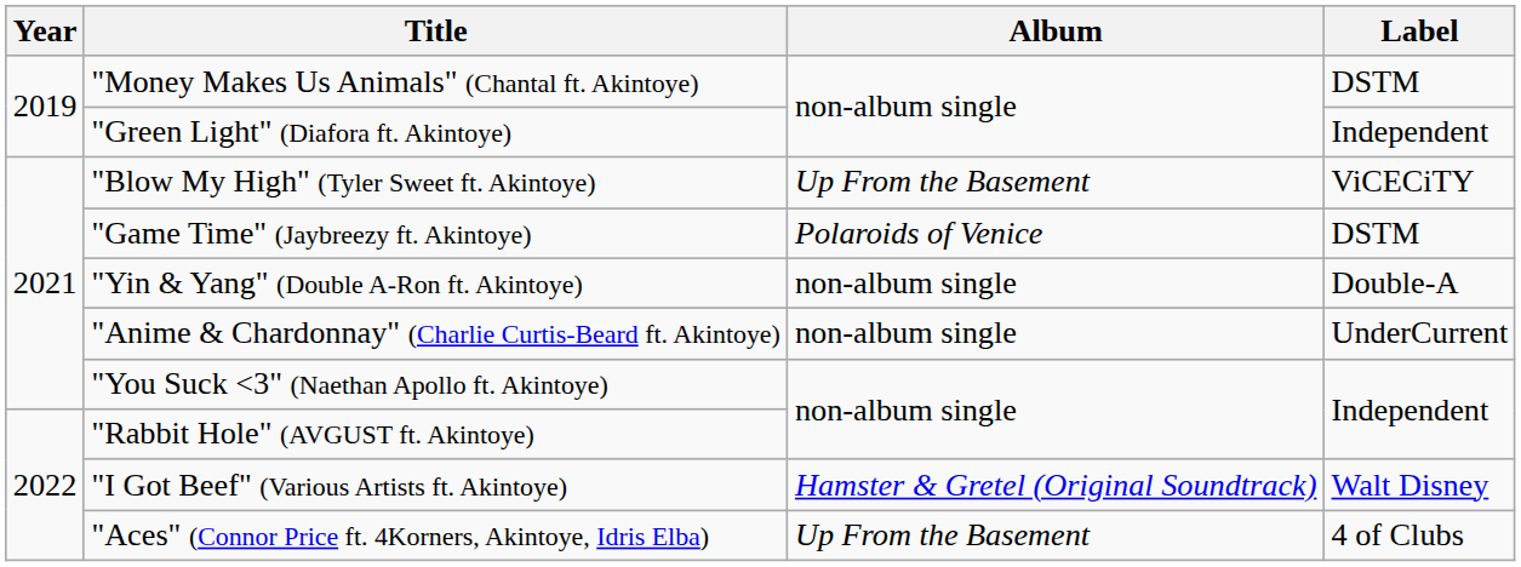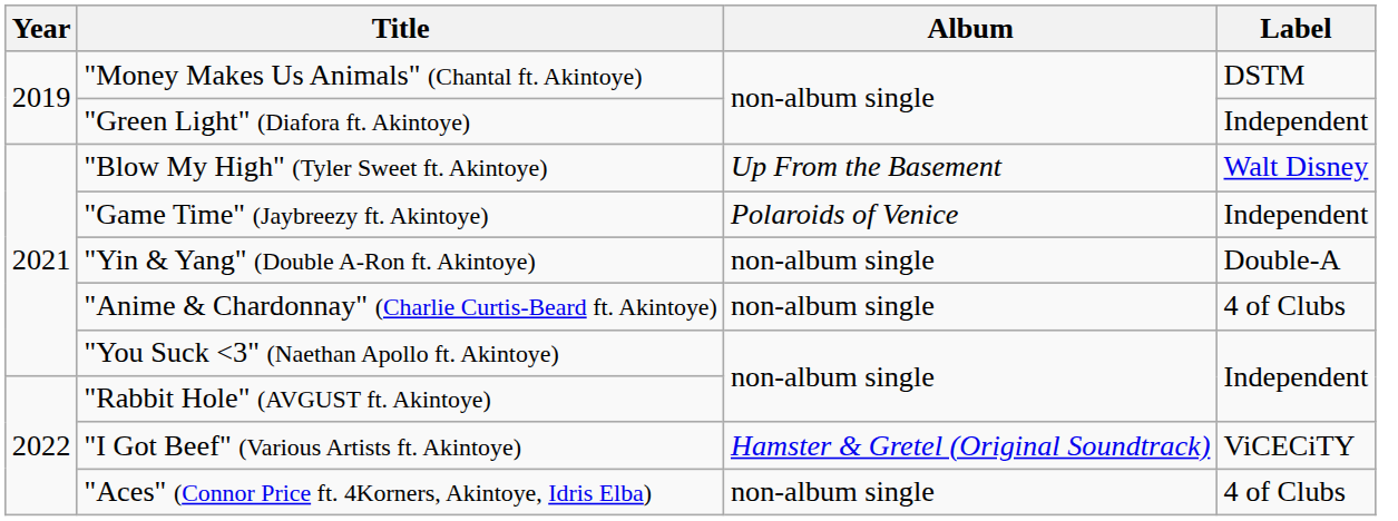 <table class="wikitable">
 <tr>
 <th>Year</th>
 <th>Title</th>
 <th>Album</th>
 <th>Label</th>
 </tr>
 <tr>
 <td rowspan="2">2019</td>
 <td>"Money Makes Us Animals" <small>(Chantal ft. Akintoye)</small></td>
 <td rowspan="2">non-album single</td>
 <td>DSTM</td>
 </tr>
 <tr>
 <td>"Green Light" <small>(Diafora ft. Akintoye)</small></td>
 <td>Independent</td>
 </tr>
 <tr>
 <td rowspan="5">2021</td>
 <td>"Blow My High" <small>(Tyler Sweet ft. Akintoye)</small></td>
 <td><em>Up From the Basement</em></td>
-<td>ViCECiTY</td>
+<td><a href='#'>Walt Disney</a></td>
 </tr>
 <tr>
 <td>"Game Time" <small>(Jaybreezy ft. Akintoye)</small></td>
 <td><em>Polaroids of Venice</em></td>
-<td>DSTM</td>
+<td>Independent</td>
 </tr>
 <tr>
 <td>"Yin & Yang" <small>(Double A-Ron ft. Akintoye)</small></td>
 <td>non-album single</td>
 <td>Double-A</td>
 </tr>
 <tr>
 <td>"Anime & Chardonnay" <small>(<a href='#'>Charlie Curtis-Beard</a> ft. Akintoye)</small></td>
 <td>non-album single</td>
-<td>UnderCurrent</td>
+<td>4 of Clubs</td>
 </tr>
 <tr>
 <td>"You Suck <3" <small>(Naethan Apollo ft. Akintoye)</small></td>
 <td rowspan="2">non-album single</td>
 <td rowspan="2">Independent</td>
 </tr>
 <tr>
 <td rowspan="3">2022</td>
 <td>"Rabbit Hole" <small>(AVGUST ft. Akintoye)</small></td>
 </tr>
 <tr>
 <td>"I Got Beef" <small>(Various Artists ft. Akintoye)</small></td>
 <td><a href='#'><em>Hamster & Gretel (Original Soundtrack)</em></a></td>
-<td><a href='#'>Walt Disney</a></td>
+<td>ViCECiTY</td>
 </tr>
 <tr>
 <td>"Aces" <small>(<a href='#'>Connor Price</a> ft. 4Korners, Akintoye, <a href='#'>Idris Elba</a>)</small></td>
-<td><em>Up From the Basement</em></td>
+<td>non-album single</td>
 <td>4 of Clubs</td>
 </tr>
 </table>
